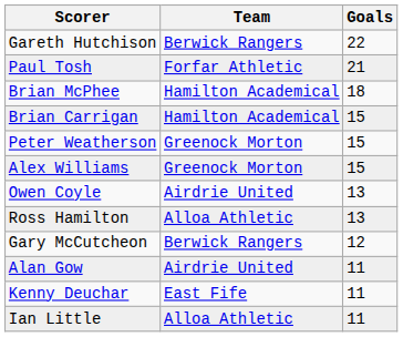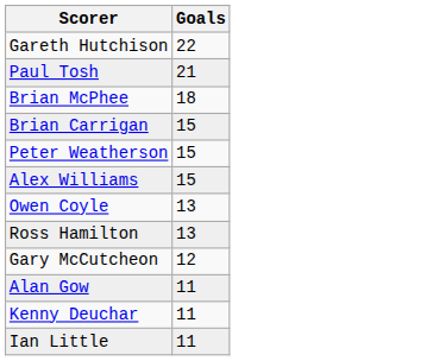 <table class="wikitable sortable">
 <tr>
 <th>Scorer</th>
-<th>Team</th>
 <th>Goals</th>
 </tr>
 <tr>
 <td> Gareth Hutchison</td>
-<td><a href='#'>Berwick Rangers</a></td>
 <td>22</td>
 </tr>
 <tr bgcolor="#EFEFEF">
 <td> <a href='#'>Paul Tosh</a></td>
-<td><a href='#'>Forfar Athletic</a></td>
 <td>21</td>
 </tr>
 <tr>
 <td> <a href='#'>Brian McPhee</a></td>
-<td><a href='#'>Hamilton Academical</a></td>
 <td>18</td>
 </tr>
 <tr bgcolor="#EFEFEF">
 <td> <a href='#'>Brian Carrigan</a></td>
-<td><a href='#'>Hamilton Academical</a></td>
 <td>15</td>
 </tr>
 <tr>
 <td> <a href='#'>Peter Weatherson</a></td>
-<td><a href='#'>Greenock Morton</a></td>
 <td>15</td>
 </tr>
 <tr bgcolor="#EFEFEF">
 <td> <a href='#'>Alex Williams</a></td>
-<td><a href='#'>Greenock Morton</a></td>
 <td>15</td>
 </tr>
 <tr>
 <td> <a href='#'>Owen Coyle</a></td>
-<td><a href='#'>Airdrie United</a></td>
 <td>13</td>
 </tr>
 <tr bgcolor="#EFEFEF">
 <td> Ross Hamilton</td>
-<td><a href='#'>Alloa Athletic</a></td>
 <td>13</td>
 </tr>
 <tr>
 <td> Gary McCutcheon</td>
-<td><a href='#'>Berwick Rangers</a></td>
 <td>12</td>
 </tr>
 <tr bgcolor="#EFEFEF">
 <td> <a href='#'>Alan Gow</a></td>
-<td><a href='#'>Airdrie United</a></td>
 <td>11</td>
 </tr>
 <tr>
 <td> <a href='#'>Kenny Deuchar</a></td>
-<td><a href='#'>East Fife</a></td>
 <td>11</td>
 </tr>
 <tr bgcolor="#EFEFEF">
 <td> Ian Little</td>
-<td><a href='#'>Alloa Athletic</a></td>
 <td>11</td>
 </tr>
 </table>
